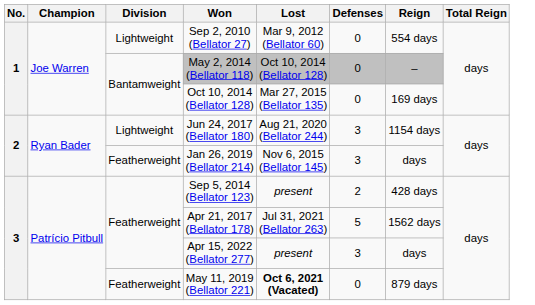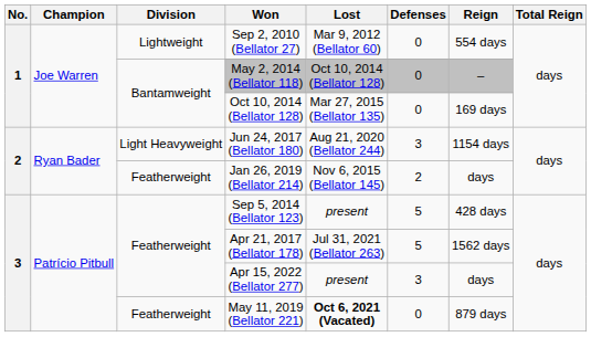 <table class="wikitable">
 <tr>
 <th>No.</th>
 <th>Champion</th>
 <th>Division</th>
 <th>Won</th>
 <th>Lost</th>
 <th>Defenses</th>
 <th>Reign</th>
 <th>Total Reign</th>
 </tr>
 <tr>
 <th rowspan=3>1</th>
 <td align=left rowspan=3> <a href='#'>Joe Warren</a></td>
 <td align=center rowspan=1>Lightweight</td>
 <td align=center>Sep 2, 2010 <br> (<a href='#'>Bellator 27</a>)</td>
 <td align=center>Mar 9, 2012 <br> (<a href='#'>Bellator 60</a>)</td>
 <td align=center>0</td>
 <td align=center>554 days</td>
 <td align=center rowspan=3> days</td>
 </tr>
 <tr>
 <td align=center rowspan=2>Bantamweight</td>
 <td align=center bgcolor=#C0C0C0>May 2, 2014 <br> (<a href='#'>Bellator 118</a>)</td>
 <td align=center bgcolor=#C0C0C0>Oct 10, 2014 <br> (<a href='#'>Bellator 128</a>)</td>
 <td align=center bgcolor=#C0C0C0>0</td>
 <td align=center bgcolor=#C0C0C0>–</td>
 </tr>
 <tr>
 <td align=center>Oct 10, 2014 <br> (<a href='#'>Bellator 128</a>)</td>
 <td align=center>Mar 27, 2015 <br> (<a href='#'>Bellator 135</a>)</td>
 <td align=center>0</td>
 <td align=center>169 days</td>
 </tr>
 <tr>
 <th rowspan=2>2</th>
 <td align=left rowspan=2> <a href='#'>Ryan Bader</a></td>
-<td align=center rowspan=1>Lightweight</td>
+<td align=center rowspan=1>Light Heavyweight</td>
 <td align=center>Jun 24, 2017 <br> (<a href='#'>Bellator 180</a>)</td>
 <td align=center>Aug 21, 2020 <br> (<a href='#'>Bellator 244</a>)</td>
 <td align=center>3</td>
 <td align=center>1154 days <br></td>
 <td align=center rowspan=2> days</td>
 </tr>
 <tr>
 <td align=center rowspan=1>Featherweight</td>
 <td align=center>Jan 26, 2019 <br> (<a href='#'>Bellator 214</a>)</td>
 <td align=center>Nov 6, 2015 <br> (<a href='#'>Bellator 145</a>)</td>
-<td align=center>3</td>
+<td align=center>2</td>
 <td align=center> days</td>
 </tr>
 <tr>
 <th rowspan=4>3</th>
 <td align=left rowspan=4> <a href='#'>Patrício Pitbull</a></td>
 <td align=center rowspan=3>Featherweight</td>
 <td align=center>Sep 5, 2014 <br> (<a href='#'>Bellator 123</a>)</td>
 <td align=center><em>present</em></td>
-<td align=center>2</td>
+<td align=center>5</td>
 <td align=center>428 days</td>
 <td align=center rowspan=4> days</td>
 </tr>
 <tr>
 <td align=center>Apr 21, 2017 <br> (<a href='#'>Bellator 178</a>)</td>
 <td align=center>Jul 31, 2021 <br> (<a href='#'>Bellator 263</a>)</td>
 <td align=center>5</td>
 <td align=center>1562 days</td>
 </tr>
 <tr>
 <td align=center>Apr 15, 2022 <br> (<a href='#'>Bellator 277</a>)</td>
 <td align=center><em>present</em></td>
 <td align=center>3</td>
 <td align=center> days</td>
 </tr>
 <tr>
 <td align=center rowspan=1>Featherweight</td>
 <td align=center>May 11, 2019 <br> (<a href='#'>Bellator 221</a>)</td>
 <td align=center><strong>Oct 6, 2021 <br> (Vacated)</strong></td>
 <td align=center>0</td>
 <td align=center>879 days</td>
 </tr>
 </table>
